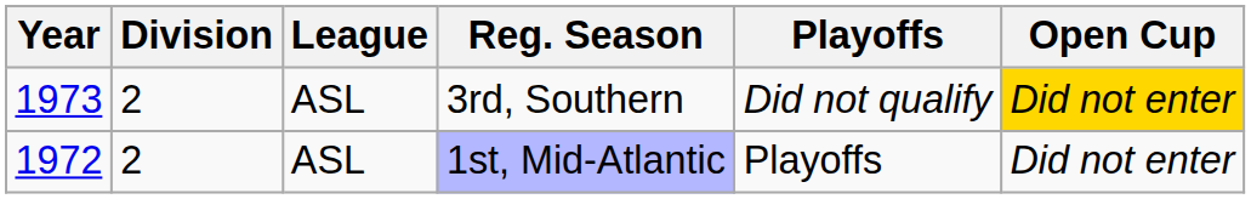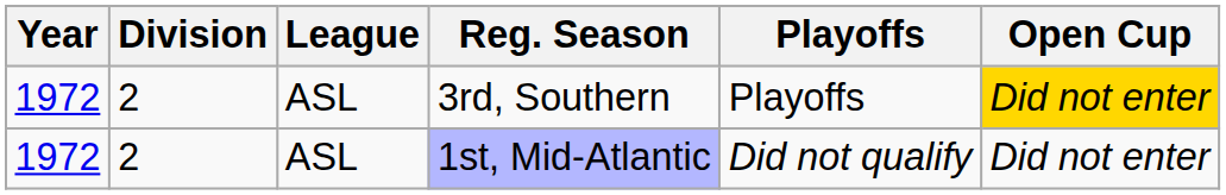 <table class="wikitable">
 <tr>
 <th>Year</th>
 <th>Division</th>
 <th>League</th>
 <th>Reg. Season</th>
 <th>Playoffs</th>
 <th>Open Cup</th>
 </tr>
 <tr>
-<td><a href='#'>1973</a></td>
+<td><a href='#'>1972</a></td>
 <td>2</td>
 <td>ASL</td>
 <td>3rd, Southern</td>
-<td><em>Did not qualify</em></td>
+<td>Playoffs</td>
 <td style="background: gold;"><em>Did not enter</em></td>
 </tr>
 <tr>
 <td><a href='#'>1972</a></td>
 <td>2</td>
 <td>ASL</td>
 <td bgcolor="B3B7FF">1st, Mid-Atlantic</td>
-<td>Playoffs</td>
+<td><em>Did not qualify</em></td>
 <td><em>Did not enter</em></td>
 </tr>
 </table>
